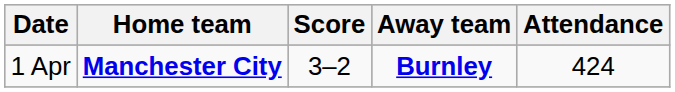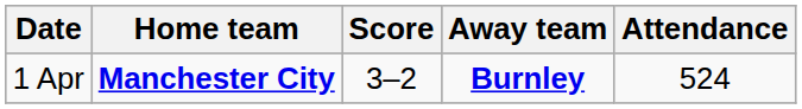 <table class="wikitable" style="text-align:center">
 <tr>
 <th>Date</th>
 <th>Home team</th>
 <th>Score</th>
 <th>Away team</th>
 <th>Attendance</th>
 </tr>
 <tr>
 <td>1 Apr</td>
 <td><strong><a href='#'>Manchester City</a></strong></td>
 <td>3–2</td>
 <td><strong><a href='#'>Burnley</a></strong></td>
-<td>424</td>
+<td>524</td>
 </tr>
 </table>
